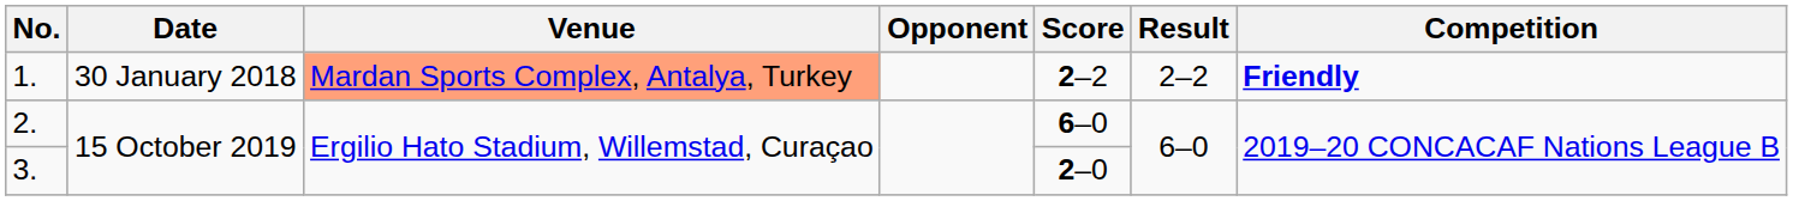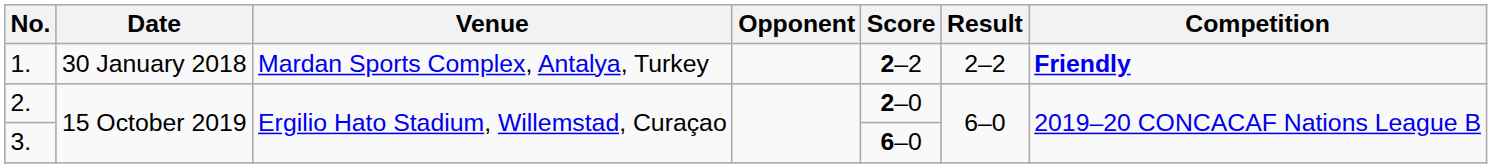 <table class="wikitable">
 <tr>
 <th>No.</th>
 <th>Date</th>
 <th>Venue</th>
 <th>Opponent</th>
 <th>Score</th>
 <th>Result</th>
 <th>Competition</th>
 </tr>
 <tr>
 <td>1.</td>
 <td>30 January 2018</td>
-<td style="background: lightsalmon;"><a href='#'>Mardan Sports Complex</a>, <a href='#'>Antalya</a>, Turkey</td>
+<td><a href='#'>Mardan Sports Complex</a>, <a href='#'>Antalya</a>, Turkey</td>
 <td></td>
 <td align=center><strong>2</strong>–2</td>
 <td align=center>2–2</td>
 <td><strong><a href='#'>Friendly</a></strong></td>
 </tr>
 <tr>
 <td>2.</td>
 <td rowspan=2>15 October 2019</td>
 <td rowspan=2><a href='#'>Ergilio Hato Stadium</a>, <a href='#'>Willemstad</a>, Curaçao</td>
 <td rowspan=2></td>
-<td align=center><strong>6</strong>–0</td>
+<td align=center><strong>2</strong>–0</td>
 <td rowspan=2 align=center>6–0</td>
 <td rowspan=2><a href='#'>2019–20 CONCACAF Nations League B</a></td>
 </tr>
 <tr>
 <td>3.</td>
-<td align=center><strong>2</strong>–0</td>
+<td align=center><strong>6</strong>–0</td>
 </tr>
 </table>
